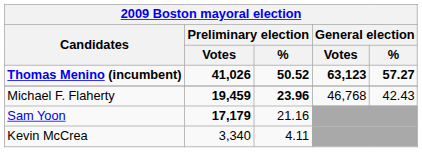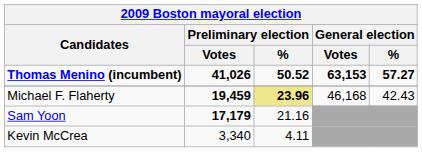 <table class=wikitable>
 <tr>
 <th colspan=5><a href='#'>2009 Boston mayoral election</a></th>
 </tr>
 <tr>
 <th colspan=1 rowspan=2><strong>Candidates</strong></th>
 <th colspan=2><strong>Preliminary election</strong></th>
 <th colspan=2><strong>General election</strong></th>
 </tr>
 <tr>
 <th>Votes</th>
 <th>%</th>
 <th>Votes</th>
 <th>%</th>
 </tr>
 <tr>
 <td><strong><a href='#'>Thomas Menino</a> (incumbent)</strong></td>
 <td align="right"><strong>41,026</strong></td>
 <td align="right"><strong>50.52</strong></td>
-<td align="right"><strong>63,123</strong></td>
+<td align="right"><strong>63,153</strong></td>
 <td align="right"><strong>57.27</strong></td>
 </tr>
 <tr>
 </tr>
 <tr>
 <td>Michael F. Flaherty</td>
 <td align="right"><strong>19,459</strong></td>
-<td align="right"><strong>23.96</strong></td>
-<td align="right">46,768</td>
+<td align="right" style="background: khaki;"><strong>23.96</strong></td>
+<td align="right">46,168</td>
 <td align="right">42.43</td>
 </tr>
 <tr>
 <td><a href='#'>Sam Yoon</a></td>
 <td align="right"><strong>17,179</strong></td>
 <td align="right">21.16</td>
 <td colspan=2 bgcolor=darkgray></td>
 </tr>
 <tr>
 <td>Kevin McCrea</td>
 <td align="right">3,340</td>
 <td align="right">4.11</td>
 <td colspan=2 bgcolor=darkgray></td>
 </tr>
 </table>
